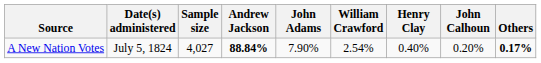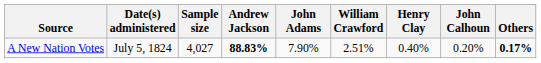 <table class="wikitable" style="font-size:90%;text-align:center;">
 <tr valign=bottom>
 <th>Source</th>
 <th>Date(s)<br>administered</th>
 <th>Sample<br>size</th>
 <th style="width:60px;">Andrew<br>Jackson</th>
 <th style="width:60px;">John<br>Adams</th>
 <th style="width:60px;">William<br>Crawford</th>
 <th style="width:60px;">Henry<br>Clay</th>
 <th style="width:60px;">John<br>Calhoun</th>
 <th>Others</th>
 </tr>
 <tr>
 <td style="text-align:left;"><a href='#'>A New Nation Votes</a></td>
 <td>July 5, 1824</td>
 <td>4,027</td>
-<td><strong>88.84%</strong></td>
+<td><strong>88.83%</strong></td>
 <td>7.90%</td>
-<td>2.54%</td>
+<td>2.51%</td>
 <td>0.40%</td>
 <td>0.20%</td>
 <td><strong>0.17%</strong></td>
 </tr>
 </table>
